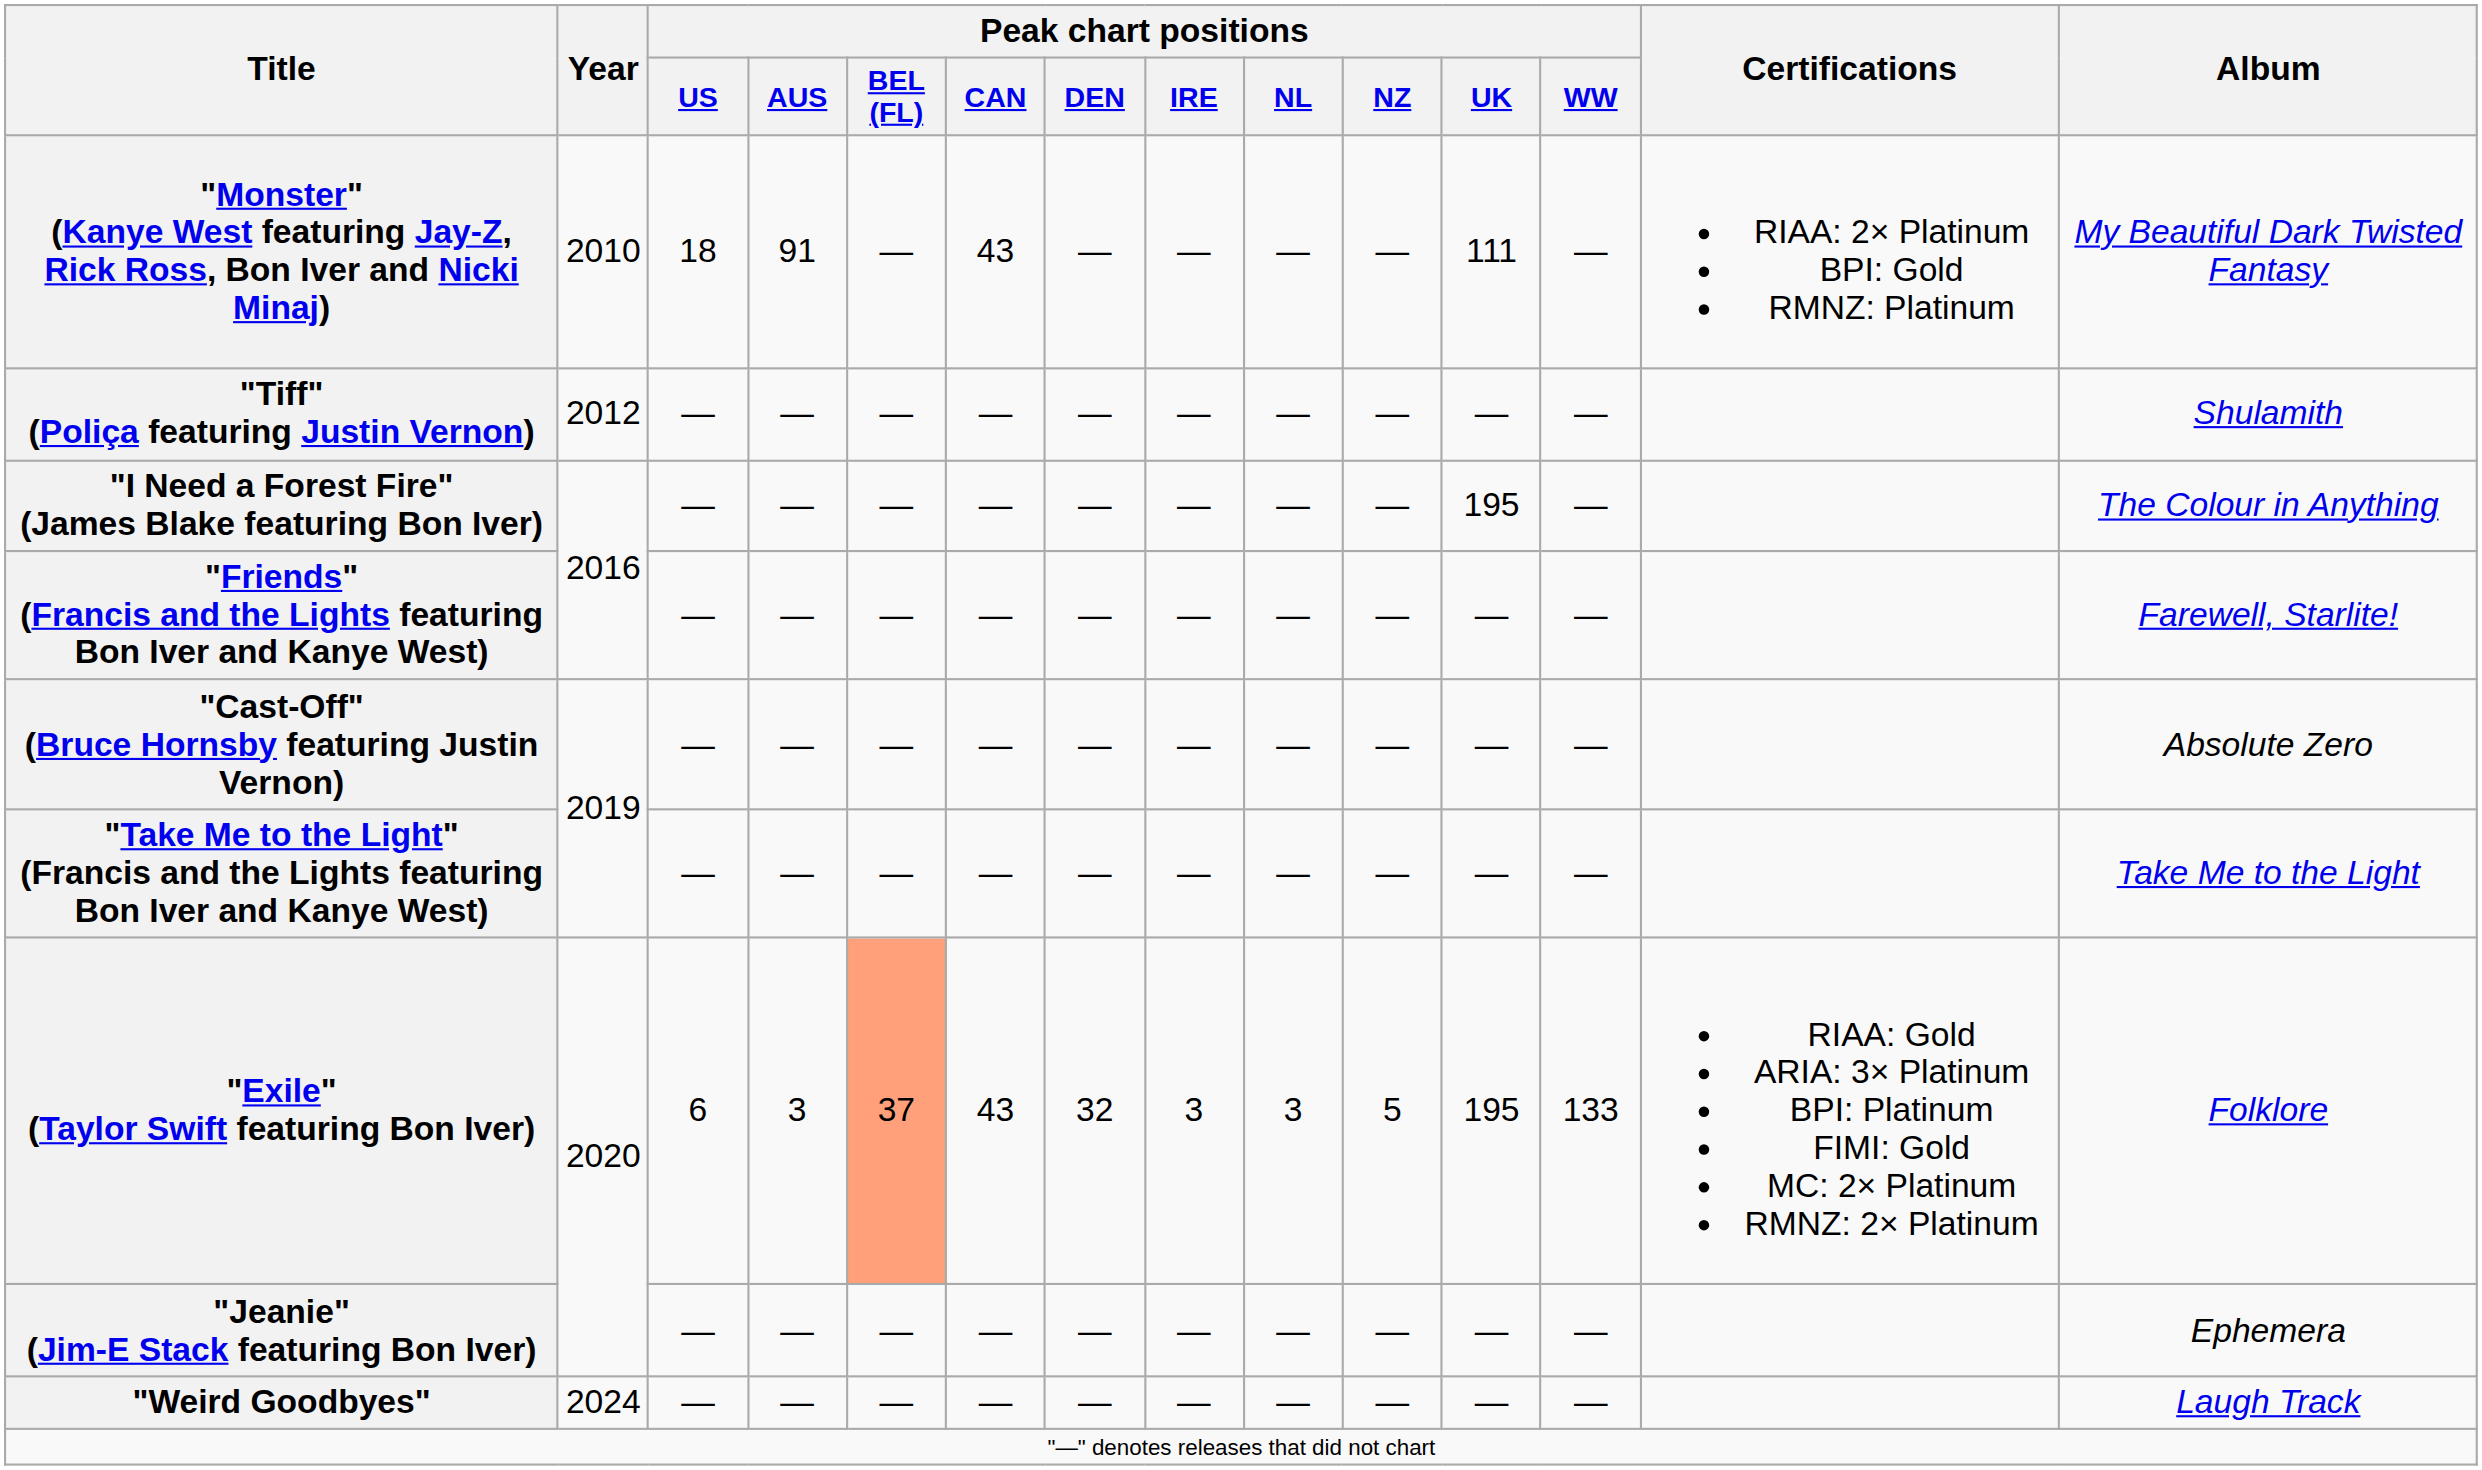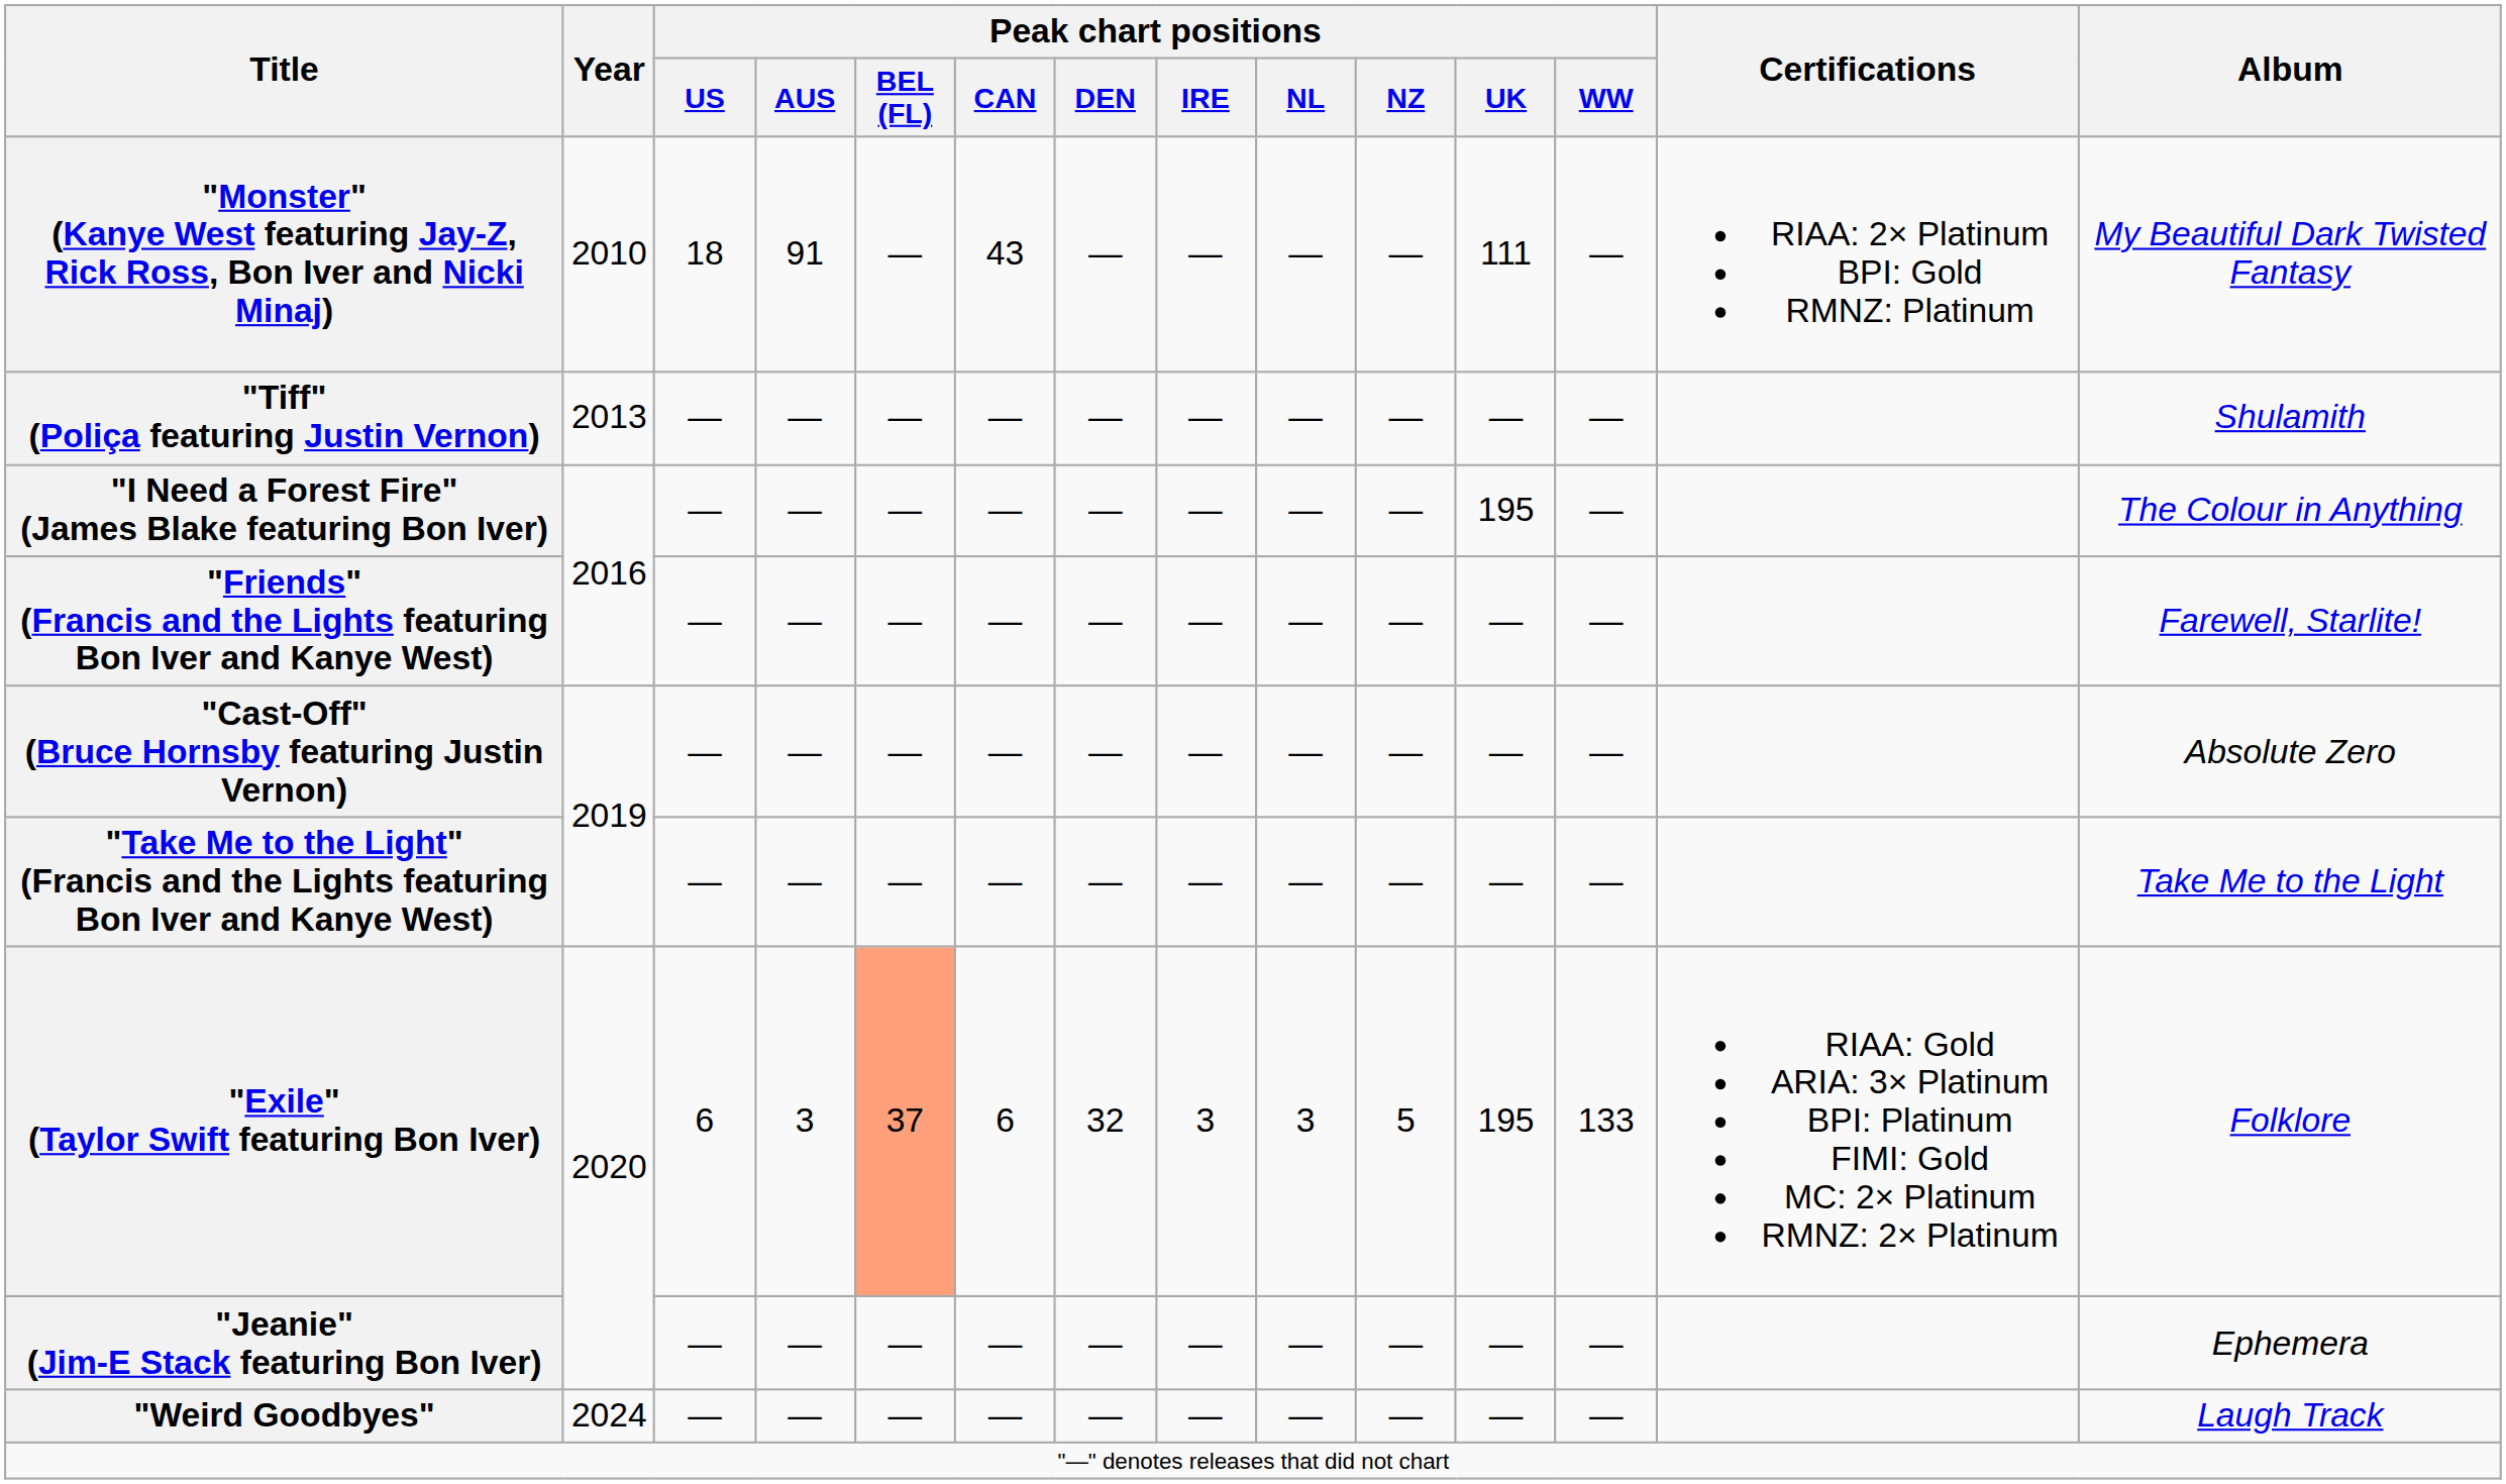 <table class="wikitable plainrowheaders" style="text-align:center;">
 <tr>
 <th scope="col" rowspan="2" style="width:16em;">Title</th>
 <th scope="col" rowspan="2" style="width:1em;">Year</th>
 <th scope="col" colspan="10">Peak chart positions</th>
 <th scope="col" rowspan="2" style="width:12em;">Certifications</th>
 <th scope="col" rowspan="2" style="width:12em;">Album</th>
 </tr>
 <tr>
 <th scope="col" style="width:3em;font-size:85%;"><a href='#'>US</a><br></th>
 <th scope="col" style="width:3em;font-size:85%;"><a href='#'>AUS</a><br></th>
 <th scope="col" style="width:3em;font-size:85%;"><a href='#'>BEL (FL)</a><br></th>
 <th scope="col" style="width:3em;font-size:85%;"><a href='#'>CAN</a><br></th>
 <th scope="col" style="width:3em;font-size:85%;"><a href='#'>DEN</a><br></th>
 <th scope="col" style="width:3em;font-size:85%;"><a href='#'>IRE</a><br></th>
 <th scope="col" style="width:3em;font-size:85%;"><a href='#'>NL</a><br></th>
 <th scope="col" style="width:3em;font-size:85%;"><a href='#'>NZ</a><br></th>
 <th scope="col" style="width:3em;font-size:85%;"><a href='#'>UK</a><br></th>
 <th scope="col" style="width:3em;font-size:85%;"><a href='#'>WW</a><br></th>
 </tr>
 <tr>
 <th scope="row">"<a href='#'>Monster</a>"<br><span>(<a href='#'>Kanye West</a> featuring <a href='#'>Jay-Z</a>, <a href='#'>Rick Ross</a>, Bon Iver and <a href='#'>Nicki Minaj</a>)</span></th>
 <td>2010</td>
 <td>18</td>
 <td>91</td>
 <td>—</td>
 <td>43</td>
 <td>—</td>
 <td>—</td>
 <td>—</td>
 <td>—</td>
 <td>111</td>
 <td>—</td>
 <td><br><ul><li>RIAA: 2× Platinum</li><li>BPI: Gold</li><li>RMNZ: Platinum</li></ul></td>
 <td><em><a href='#'>My Beautiful Dark Twisted Fantasy</a></em></td>
 </tr>
 <tr>
 <th scope="row">"Tiff"<br><span>(<a href='#'>Poliça</a> featuring <a href='#'>Justin Vernon</a>)</span></th>
-<td>2012</td>
+<td>2013</td>
 <td>—</td>
 <td>—</td>
 <td>—</td>
 <td>—</td>
 <td>—</td>
 <td>—</td>
 <td>—</td>
 <td>—</td>
 <td>—</td>
 <td>—</td>
 <td></td>
 <td><em><a href='#'>Shulamith</a></em></td>
 </tr>
 <tr>
 <th scope="row">"I Need a Forest Fire"<br><span>(James Blake featuring Bon Iver)</span></th>
 <td rowspan="2">2016</td>
 <td>—</td>
 <td>—</td>
 <td>—</td>
 <td>—</td>
 <td>—</td>
 <td>—</td>
 <td>—</td>
 <td>—</td>
 <td>195</td>
 <td>—</td>
 <td></td>
 <td><em><a href='#'>The Colour in Anything</a></em></td>
 </tr>
 <tr>
 <th scope="row">"<a href='#'>Friends</a>"<br><span>(<a href='#'>Francis and the Lights</a> featuring Bon Iver and Kanye West)</span></th>
 <td>—</td>
 <td>—</td>
 <td>—</td>
 <td>—</td>
 <td>—</td>
 <td>—</td>
 <td>—</td>
 <td>—</td>
 <td>—</td>
 <td>—</td>
 <td></td>
 <td><em><a href='#'>Farewell, Starlite!</a></em></td>
 </tr>
 <tr>
 <th scope="row">"Cast-Off"<br><span>(<a href='#'>Bruce Hornsby</a> featuring Justin Vernon)</span></th>
 <td rowspan="2">2019</td>
 <td>—</td>
 <td>—</td>
 <td>—</td>
 <td>—</td>
 <td>—</td>
 <td>—</td>
 <td>—</td>
 <td>—</td>
 <td>—</td>
 <td>—</td>
 <td></td>
 <td><em>Absolute Zero</em></td>
 </tr>
 <tr>
 <th scope="row">"<a href='#'>Take Me to the Light</a>"<br><span>(Francis and the Lights featuring Bon Iver and Kanye West)</span></th>
 <td>—</td>
 <td>—</td>
 <td>—</td>
 <td>—</td>
 <td>—</td>
 <td>—</td>
 <td>—</td>
 <td>—</td>
 <td>—</td>
 <td>—</td>
 <td></td>
 <td><em><a href='#'>Take Me to the Light</a></em></td>
 </tr>
 <tr>
 <th scope="row">"<a href='#'>Exile</a>"<br><span>(<a href='#'>Taylor Swift</a> featuring Bon Iver)</span></th>
 <td rowspan="2">2020</td>
 <td>6</td>
 <td>3</td>
 <td style="background: lightsalmon;">37</td>
-<td>43</td>
+<td>6</td>
 <td>32</td>
 <td>3</td>
 <td>3</td>
 <td>5</td>
 <td>195</td>
 <td>133</td>
 <td><br><ul><li>RIAA: Gold</li><li>ARIA: 3× Platinum</li><li>BPI: Platinum</li><li>FIMI: Gold</li><li>MC: 2× Platinum</li><li>RMNZ: 2× Platinum</li></ul></td>
 <td><em><a href='#'>Folklore</a></em></td>
 </tr>
 <tr>
 <th scope="row">"Jeanie"<br><span>(<a href='#'>Jim-E Stack</a> featuring Bon Iver)</span></th>
 <td>—</td>
 <td>—</td>
 <td>—</td>
 <td>—</td>
 <td>—</td>
 <td>—</td>
 <td>—</td>
 <td>—</td>
 <td>—</td>
 <td>—</td>
 <td></td>
 <td><em>Ephemera</em></td>
 </tr>
 <tr>
 <th scope="row">"Weird Goodbyes"<br></th>
 <td>2024</td>
 <td>—</td>
 <td>—</td>
 <td>—</td>
 <td>—</td>
 <td>—</td>
 <td>—</td>
 <td>—</td>
 <td>—</td>
 <td>—</td>
 <td>—</td>
 <td></td>
 <td><em><a href='#'>Laugh Track</a></em></td>
 </tr>
 <tr>
 <td colspan="16" style="font-size:8pt">"—" denotes releases that did not chart</td>
 </tr>
 </table>
